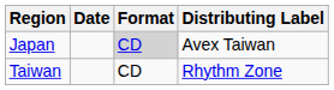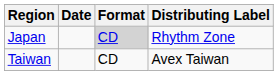 <table class="wikitable">
 <tr>
 <th>Region</th>
 <th>Date</th>
 <th>Format</th>
 <th>Distributing Label</th>
 </tr>
 <tr>
 <td rowspan="1"><a href='#'>Japan</a></td>
 <td></td>
 <td style="background: lightgrey;"><a href='#'>CD</a></td>
-<td rowspan="1">Avex Taiwan</td>
+<td rowspan="1"><a href='#'>Rhythm Zone</a></td>
 </tr>
 <tr>
 <td rowspan="1"><a href='#'>Taiwan</a></td>
 <td></td>
 <td>CD</td>
-<td rowspan="1"><a href='#'>Rhythm Zone</a></td>
+<td rowspan="1">Avex Taiwan</td>
 </tr>
 </table>
